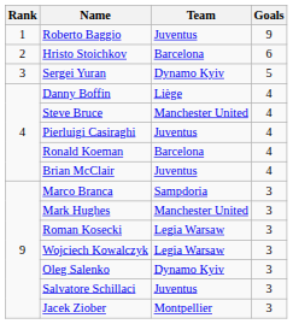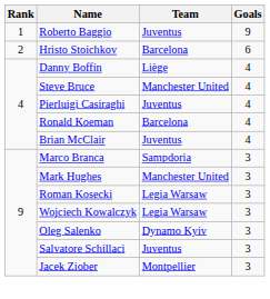 <table class="wikitable" style="text-align:center">
 <tr>
 <th>Rank</th>
 <th>Name</th>
 <th>Team</th>
 <th>Goals</th>
 </tr>
 <tr>
 <td>1</td>
 <td align="left"> <a href='#'>Roberto Baggio</a></td>
 <td align="left"> <a href='#'>Juventus</a></td>
 <td>9</td>
 </tr>
 <tr>
 <td>2</td>
 <td align="left"> <a href='#'>Hristo Stoichkov</a></td>
 <td align="left"> <a href='#'>Barcelona</a></td>
 <td>6</td>
-</tr>
-<tr>
-<td>3</td>
-<td align="left"> <a href='#'>Sergei Yuran</a></td>
-<td align="left"> <a href='#'>Dynamo Kyiv</a></td>
-<td>5</td>
 </tr>
 <tr>
 <td rowspan="5">4</td>
 <td align="left"> <a href='#'>Danny Boffin</a></td>
 <td align="left"> <a href='#'>Liège</a></td>
 <td>4</td>
 </tr>
 <tr>
 <td align="left"> <a href='#'>Steve Bruce</a></td>
 <td align="left"> <a href='#'>Manchester United</a></td>
 <td>4</td>
 </tr>
 <tr>
 <td align="left"> <a href='#'>Pierluigi Casiraghi</a></td>
 <td align="left"> <a href='#'>Juventus</a></td>
 <td>4</td>
 </tr>
 <tr>
 <td align="left"> <a href='#'>Ronald Koeman</a></td>
 <td align="left"> <a href='#'>Barcelona</a></td>
 <td>4</td>
 </tr>
 <tr>
 <td align="left"> <a href='#'>Brian McClair</a></td>
 <td align="left"> <a href='#'>Juventus</a></td>
 <td>4</td>
 </tr>
 <tr>
 <td rowspan="7">9</td>
 <td align="left"> <a href='#'>Marco Branca</a></td>
 <td align="left"> <a href='#'>Sampdoria</a></td>
 <td>3</td>
 </tr>
 <tr>
 <td align="left"> <a href='#'>Mark Hughes</a></td>
 <td align="left"> <a href='#'>Manchester United</a></td>
 <td>3</td>
 </tr>
 <tr>
 <td align="left"> <a href='#'>Roman Kosecki</a></td>
 <td align="left"> <a href='#'>Legia Warsaw</a></td>
 <td>3</td>
 </tr>
 <tr>
 <td align="left"> <a href='#'>Wojciech Kowalczyk</a></td>
 <td align="left"> <a href='#'>Legia Warsaw</a></td>
 <td>3</td>
 </tr>
 <tr>
 <td align="left"> <a href='#'>Oleg Salenko</a></td>
 <td align="left"> <a href='#'>Dynamo Kyiv</a></td>
 <td>3</td>
 </tr>
 <tr>
 <td align="left"> <a href='#'>Salvatore Schillaci</a></td>
 <td align="left"> <a href='#'>Juventus</a></td>
 <td>3</td>
 </tr>
 <tr>
 <td align="left"> <a href='#'>Jacek Ziober</a></td>
 <td align="left"> <a href='#'>Montpellier</a></td>
 <td>3</td>
 </tr>
 </table>
